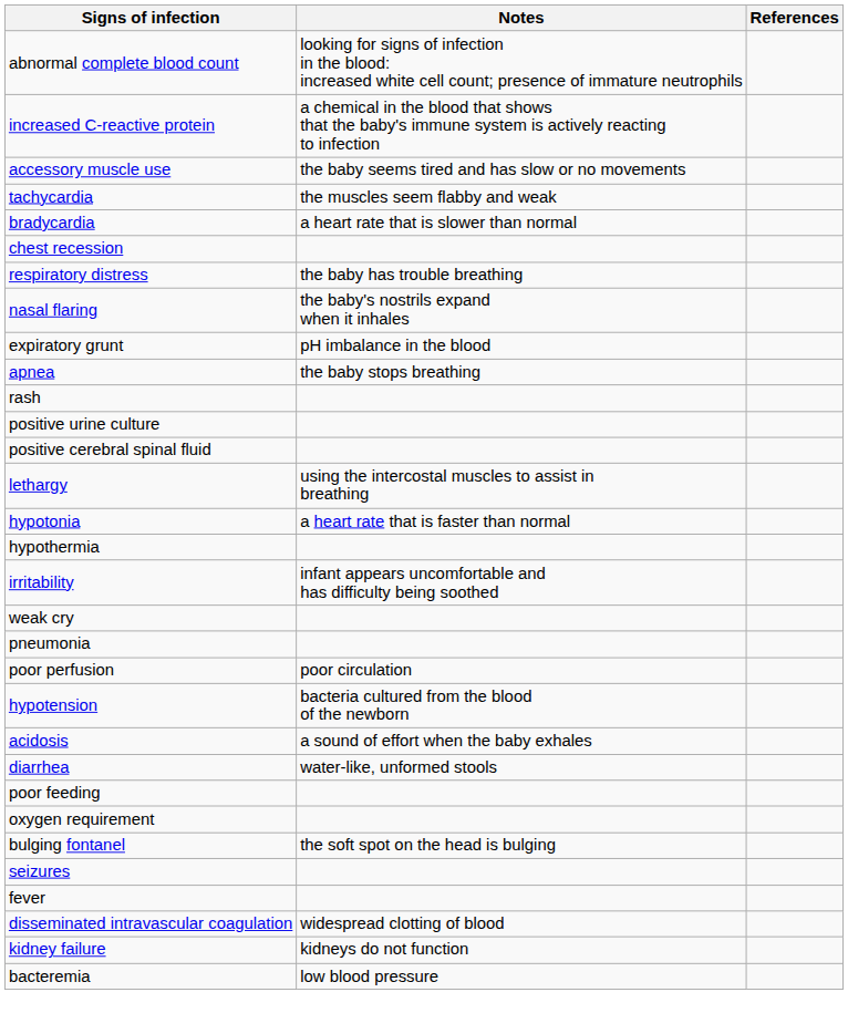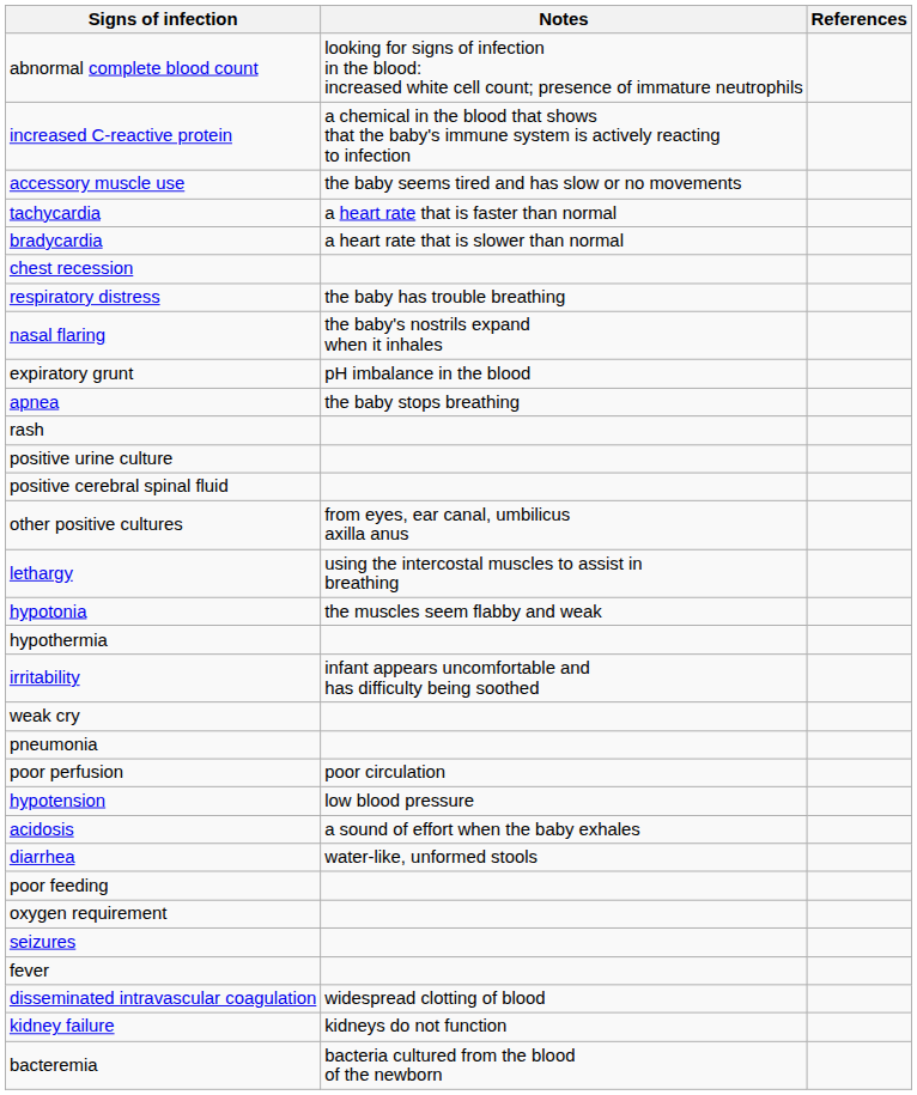 <table class="wikitable">
 <tr>
 <th>Signs of infection</th>
 <th>Notes</th>
 <th>References</th>
 </tr>
 <tr>
 <td>abnormal <a href='#'>complete blood count</a></td>
 <td>looking for signs of infection<br>in the blood:<br>increased white cell count; presence of immature neutrophils</td>
 <td></td>
 </tr>
 <tr>
 <td><a href='#'>increased C-reactive protein</a></td>
 <td>a chemical in the blood that shows<br>that the baby's immune system is actively reacting<br>to infection</td>
 <td></td>
 </tr>
 <tr>
 <td><a href='#'>accessory muscle use</a></td>
 <td>the baby seems tired and has slow or no movements</td>
 <td></td>
 </tr>
 <tr>
 <td><a href='#'>tachycardia</a></td>
-<td>the muscles seem flabby and weak</td>
+<td>a <a href='#'>heart rate</a> that is faster than normal</td>
 <td></td>
 </tr>
 <tr>
 <td><a href='#'>bradycardia</a></td>
 <td>a heart rate that is slower than normal</td>
 <td></td>
 </tr>
 <tr>
 <td><a href='#'>chest recession</a></td>
 <td></td>
 <td></td>
 </tr>
 <tr>
 <td><a href='#'>respiratory distress</a></td>
 <td>the baby has trouble breathing</td>
 <td></td>
 </tr>
 <tr>
 <td><a href='#'>nasal flaring</a></td>
 <td>the baby's nostrils expand<br>when it inhales</td>
 <td></td>
 </tr>
 <tr>
 <td>expiratory grunt</td>
 <td>pH imbalance in the blood</td>
 <td></td>
 </tr>
 <tr>
 <td><a href='#'>apnea</a></td>
 <td>the baby stops breathing</td>
 <td></td>
 </tr>
 <tr>
 <td>rash</td>
 <td></td>
 <td></td>
 </tr>
 <tr>
 <td>positive urine culture</td>
 <td></td>
 <td></td>
 </tr>
 <tr>
 <td>positive cerebral spinal fluid</td>
 <td></td>
 <td></td>
 </tr>
 <tr>
+<td>other positive cultures</td>
+<td>from eyes, ear canal, umbilicus<br>axilla anus</td>
+<td></td>
+</tr>
+<tr>
 <td><a href='#'>lethargy</a></td>
 <td>using the intercostal muscles to assist in<br>breathing</td>
 <td></td>
 </tr>
 <tr>
 <td><a href='#'>hypotonia</a></td>
-<td>a <a href='#'>heart rate</a> that is faster than normal</td>
+<td>the muscles seem flabby and weak</td>
 <td></td>
 </tr>
 <tr>
 <td>hypothermia</td>
 <td></td>
 <td></td>
 </tr>
 <tr>
 <td><a href='#'>irritability</a></td>
 <td>infant appears uncomfortable and<br>has difficulty being soothed</td>
 <td></td>
 </tr>
 <tr>
 <td>weak cry</td>
 <td></td>
 <td></td>
 </tr>
 <tr>
 <td>pneumonia</td>
 <td></td>
 <td></td>
 </tr>
 <tr>
 <td>poor perfusion</td>
 <td>poor circulation</td>
 <td></td>
 </tr>
 <tr>
 <td><a href='#'>hypotension</a></td>
-<td>bacteria cultured from the blood<br>of the newborn</td>
+<td>low blood pressure</td>
 <td></td>
 </tr>
 <tr>
 <td><a href='#'>acidosis</a></td>
 <td>a sound of effort when the baby exhales</td>
 <td></td>
 </tr>
 <tr>
 <td><a href='#'>diarrhea</a></td>
 <td>water-like, unformed stools</td>
 <td></td>
 </tr>
 <tr>
 <td>poor feeding</td>
 <td></td>
 <td></td>
 </tr>
 <tr>
 <td>oxygen requirement</td>
 <td></td>
-<td></td>
-</tr>
-<tr>
-<td>bulging <a href='#'>fontanel</a></td>
-<td>the soft spot on the head is bulging</td>
 <td></td>
 </tr>
 <tr>
 <td><a href='#'>seizures</a></td>
 <td></td>
 <td></td>
 </tr>
 <tr>
 <td>fever</td>
 <td></td>
 <td></td>
 </tr>
 <tr>
 <td><a href='#'>disseminated intravascular coagulation</a></td>
 <td>widespread clotting of blood</td>
 <td></td>
 </tr>
 <tr>
 <td><a href='#'>kidney failure</a></td>
 <td>kidneys do not function</td>
 <td></td>
 </tr>
 <tr>
 <td>bacteremia</td>
-<td>low blood pressure</td>
+<td>bacteria cultured from the blood<br>of the newborn</td>
 <td></td>
 </tr>
 </table>
